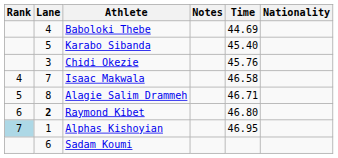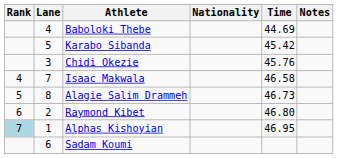 <table class="wikitable sortable" style="text-align:center">
 <tr>
 <th>Rank</th>
 <th>Lane</th>
 <th>Athlete</th>
+<th>Nationality</th>
+<th>Time</th>
 <th>Notes</th>
-<th>Time</th>
-<th>Nationality</th>
 </tr>
 <tr>
 <td></td>
 <td>4</td>
 <td align="left"><a href='#'>Baboloki Thebe</a></td>
+<td align=left></td>
+<td>44.69</td>
 <td></td>
-<td>44.69</td>
-<td align=left></td>
 </tr>
 <tr>
 <td></td>
 <td>5</td>
 <td align="left"><a href='#'>Karabo Sibanda</a></td>
+<td align=left></td>
+<td>45.42</td>
 <td></td>
-<td>45.40</td>
-<td align=left></td>
 </tr>
 <tr>
 <td></td>
 <td>3</td>
 <td align="left"><a href='#'>Chidi Okezie</a></td>
+<td align=left></td>
+<td>45.76</td>
 <td></td>
-<td>45.76</td>
-<td align=left></td>
 </tr>
 <tr>
 <td>4</td>
 <td>7</td>
 <td align="left"><a href='#'>Isaac Makwala</a></td>
+<td align=left></td>
+<td>46.58</td>
 <td></td>
-<td>46.58</td>
-<td align=left></td>
 </tr>
 <tr>
 <td>5</td>
 <td>8</td>
 <td align="left"><a href='#'>Alagie Salim Drammeh</a></td>
+<td align=left></td>
+<td>46.73</td>
 <td></td>
-<td>46.71</td>
-<td align=left></td>
 </tr>
 <tr>
 <td>6</td>
-<td><strong>2</strong></td>
+<td>2</td>
 <td align="left"><a href='#'>Raymond Kibet</a></td>
+<td align=left></td>
+<td>46.80</td>
 <td></td>
-<td>46.80</td>
-<td align=left></td>
 </tr>
 <tr>
 <td style="background: lightblue;">7</td>
 <td>1</td>
 <td align="left"><a href='#'>Alphas Kishoyian</a></td>
+<td align=left></td>
+<td>46.95</td>
 <td></td>
-<td>46.95</td>
-<td align=left></td>
 </tr>
 <tr>
 <td></td>
 <td>6</td>
 <td align="left"><a href='#'>Sadam Koumi</a></td>
+<td align=left></td>
 <td></td>
 <td></td>
-<td align=left></td>
 </tr>
 </table>
